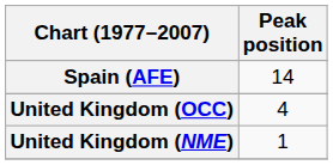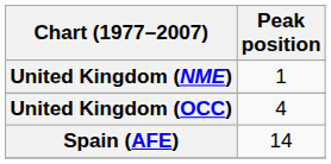 <table class="wikitable sortable plainrowheaders" style="text-align:center">
 <tr>
 <th scope="col">Chart (1977–2007)</th>
 <th scope="col">Peak<br>position</th>
 </tr>
 <tr>
 </tr>
 <tr>
 </tr>
 <tr>
-<th scope="row">Spain (<a href='#'>AFE</a>)</th>
-<td align="center">14</td>
+<th scope="row">United Kingdom (<em><a href='#'>NME</a></em>)</th>
+<td>1</td>
 </tr>
 <tr>
 </tr>
 <tr>
 <th scope="row">United Kingdom (<a href='#'>OCC</a>)</th>
 <td>4</td>
 </tr>
 <tr>
-<th scope="row">United Kingdom (<em><a href='#'>NME</a></em>)</th>
-<td>1</td>
+<th scope="row">Spain (<a href='#'>AFE</a>)</th>
+<td align="center">14</td>
 </tr>
 <tr>
 </tr>
 </table>
